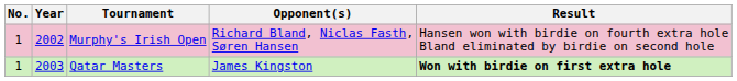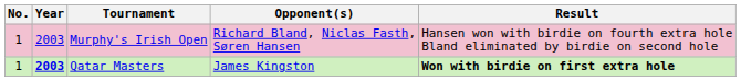 <table class="wikitable" style="font-size:95%;">
 <tr>
 <th>No.</th>
 <th>Year</th>
 <th>Tournament</th>
 <th>Opponent(s)</th>
 <th>Result</th>
 </tr>
 <tr style="background:#F2C1D1;">
 <td align=center>1</td>
-<td><a href='#'>2002</a></td>
+<td><a href='#'>2003</a></td>
 <td><a href='#'>Murphy's Irish Open</a></td>
 <td> <a href='#'>Richard Bland</a>,  <a href='#'>Niclas Fasth</a>,<br> <a href='#'>Søren Hansen</a></td>
 <td>Hansen won with birdie on fourth extra hole<br>Bland eliminated by birdie on second hole</td>
 </tr>
 <tr style="background:#D0F0C0;">
 <td align=center>1</td>
-<td><a href='#'>2003</a></td>
+<td><strong><a href='#'>2003</a></strong></td>
 <td><a href='#'>Qatar Masters</a></td>
 <td> <a href='#'>James Kingston</a></td>
 <td><strong>Won with birdie on first extra hole</strong></td>
 </tr>
 </table>
